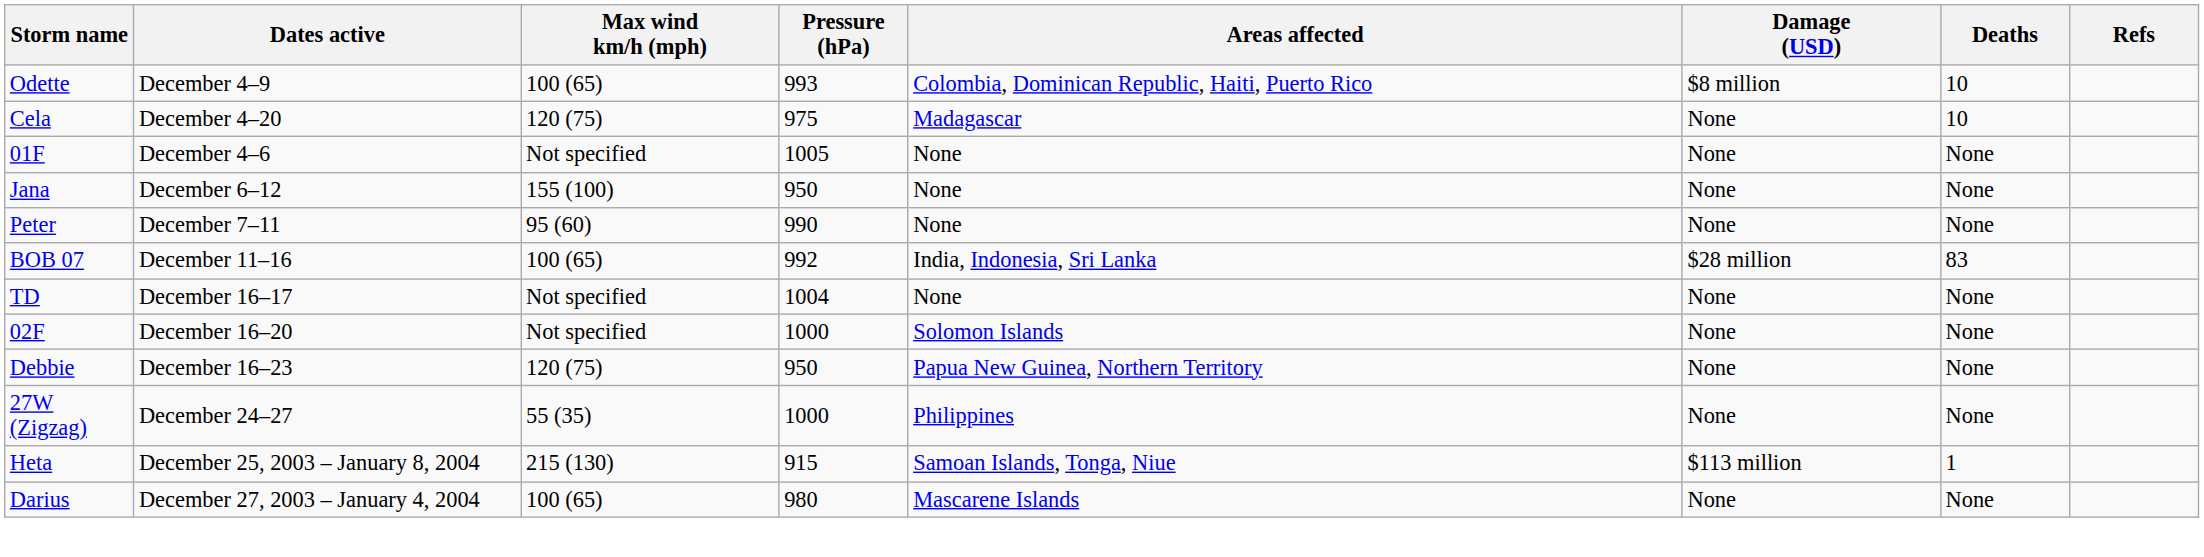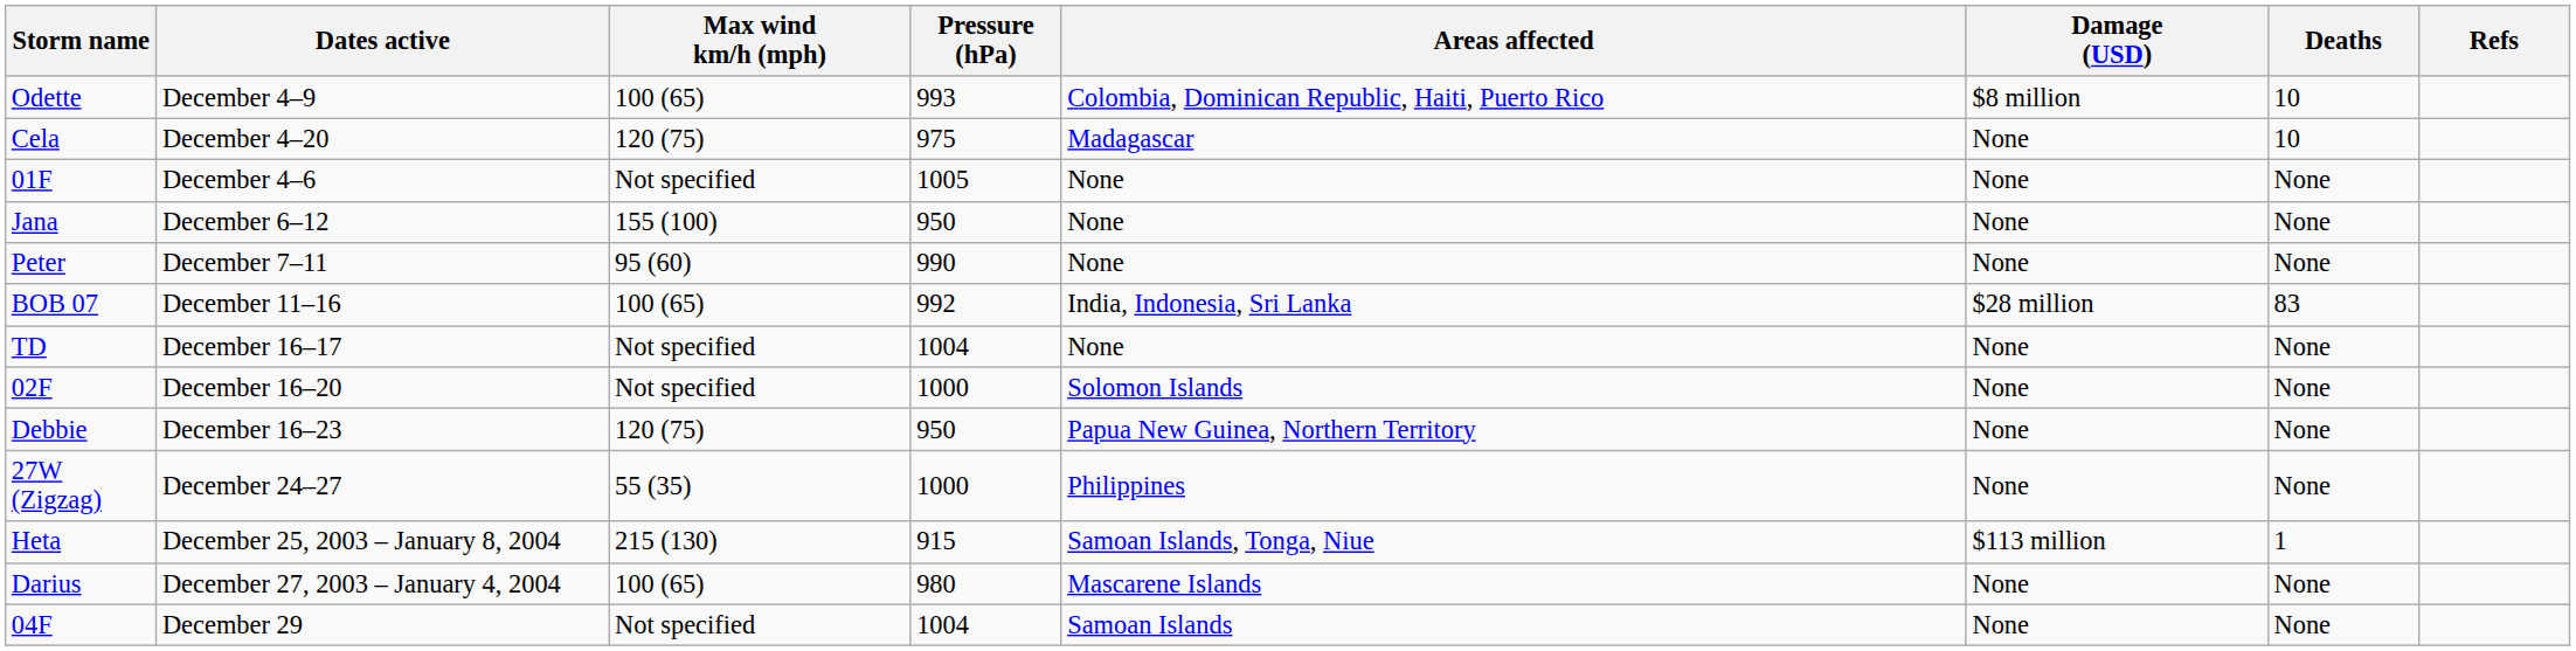 <table class="wikitable sortable">
 <tr>
 <th width="5%">Storm name</th>
 <th width="15%">Dates active</th>
 <th width="10%">Max wind<br>km/h (mph)</th>
 <th width="5%">Pressure<br>(hPa)</th>
 <th width="30%">Areas affected</th>
 <th width="10%">Damage<br>(<a href='#'>USD</a>)</th>
 <th width="5%">Deaths</th>
 <th width="5%">Refs</th>
 </tr>
 <tr>
 <td><a href='#'>Odette</a></td>
 <td>December 4–9</td>
 <td>100 (65)</td>
 <td>993</td>
 <td><a href='#'>Colombia</a>, <a href='#'>Dominican Republic</a>, <a href='#'>Haiti</a>, <a href='#'>Puerto Rico</a></td>
 <td>$8 million</td>
 <td>10</td>
 <td></td>
 </tr>
 <tr>
 <td><a href='#'>Cela</a></td>
 <td>December 4–20</td>
 <td>120 (75)</td>
 <td>975</td>
 <td><a href='#'>Madagascar</a></td>
 <td>None</td>
 <td>10</td>
 <td></td>
 </tr>
 <tr>
 <td><a href='#'>01F</a></td>
 <td>December 4–6</td>
 <td>Not specified</td>
 <td>1005</td>
 <td>None</td>
 <td>None</td>
 <td>None</td>
 <td></td>
 </tr>
 <tr>
 <td><a href='#'>Jana</a></td>
 <td>December 6–12</td>
 <td>155 (100)</td>
 <td>950</td>
 <td>None</td>
 <td>None</td>
 <td>None</td>
 <td></td>
 </tr>
 <tr>
 <td><a href='#'>Peter</a></td>
 <td>December 7–11</td>
 <td>95 (60)</td>
 <td>990</td>
 <td>None</td>
 <td>None</td>
 <td>None</td>
 <td></td>
 </tr>
 <tr>
 <td><a href='#'>BOB 07</a></td>
 <td>December 11–16</td>
 <td>100 (65)</td>
 <td>992</td>
 <td>India, <a href='#'>Indonesia</a>, <a href='#'>Sri Lanka</a></td>
 <td>$28 million</td>
 <td>83</td>
 <td></td>
 </tr>
 <tr>
 <td><a href='#'>TD</a></td>
 <td>December 16–17</td>
 <td>Not specified</td>
 <td>1004</td>
 <td>None</td>
 <td>None</td>
 <td>None</td>
 <td></td>
 </tr>
 <tr>
 <td><a href='#'>02F</a></td>
 <td>December 16–20</td>
 <td>Not specified</td>
 <td>1000</td>
 <td><a href='#'>Solomon Islands</a></td>
 <td>None</td>
 <td>None</td>
 <td></td>
 </tr>
 <tr>
 <td><a href='#'>Debbie</a></td>
 <td>December 16–23</td>
 <td>120 (75)</td>
 <td>950</td>
 <td><a href='#'>Papua New Guinea</a>, <a href='#'>Northern Territory</a></td>
 <td>None</td>
 <td>None</td>
 <td></td>
 </tr>
 <tr>
 <td><a href='#'>27W (Zigzag)</a></td>
 <td>December 24–27</td>
 <td>55 (35)</td>
 <td>1000</td>
 <td><a href='#'>Philippines</a></td>
 <td>None</td>
 <td>None</td>
 <td></td>
 </tr>
 <tr>
 <td><a href='#'>Heta</a></td>
 <td>December 25, 2003 – January 8, 2004</td>
 <td>215 (130)</td>
 <td>915</td>
 <td><a href='#'>Samoan Islands</a>, <a href='#'>Tonga</a>, <a href='#'>Niue</a></td>
 <td>$113 million</td>
 <td>1</td>
 <td></td>
 </tr>
 <tr>
 <td><a href='#'>Darius</a></td>
 <td>December 27, 2003 – January 4, 2004</td>
 <td>100 (65)</td>
 <td>980</td>
 <td><a href='#'>Mascarene Islands</a></td>
 <td>None</td>
 <td>None</td>
 <td></td>
 </tr>
+<tr>
+<td><a href='#'>04F</a></td>
+<td>December 29</td>
+<td>Not specified</td>
+<td>1004</td>
+<td><a href='#'>Samoan Islands</a></td>
+<td>None</td>
+<td>None</td>
+<td></td>
+</tr>
 </table>
